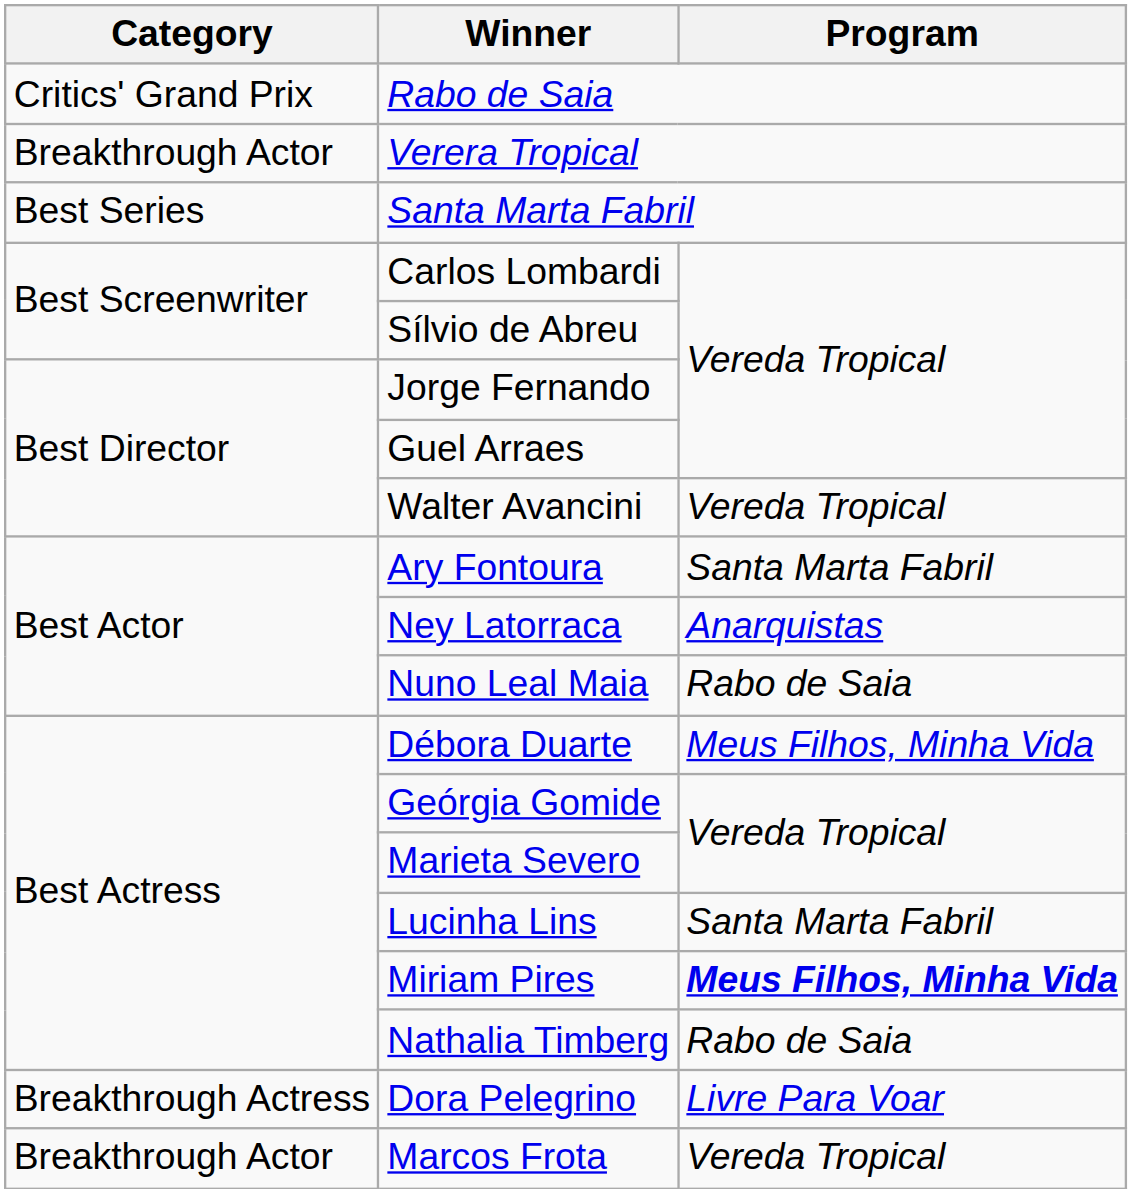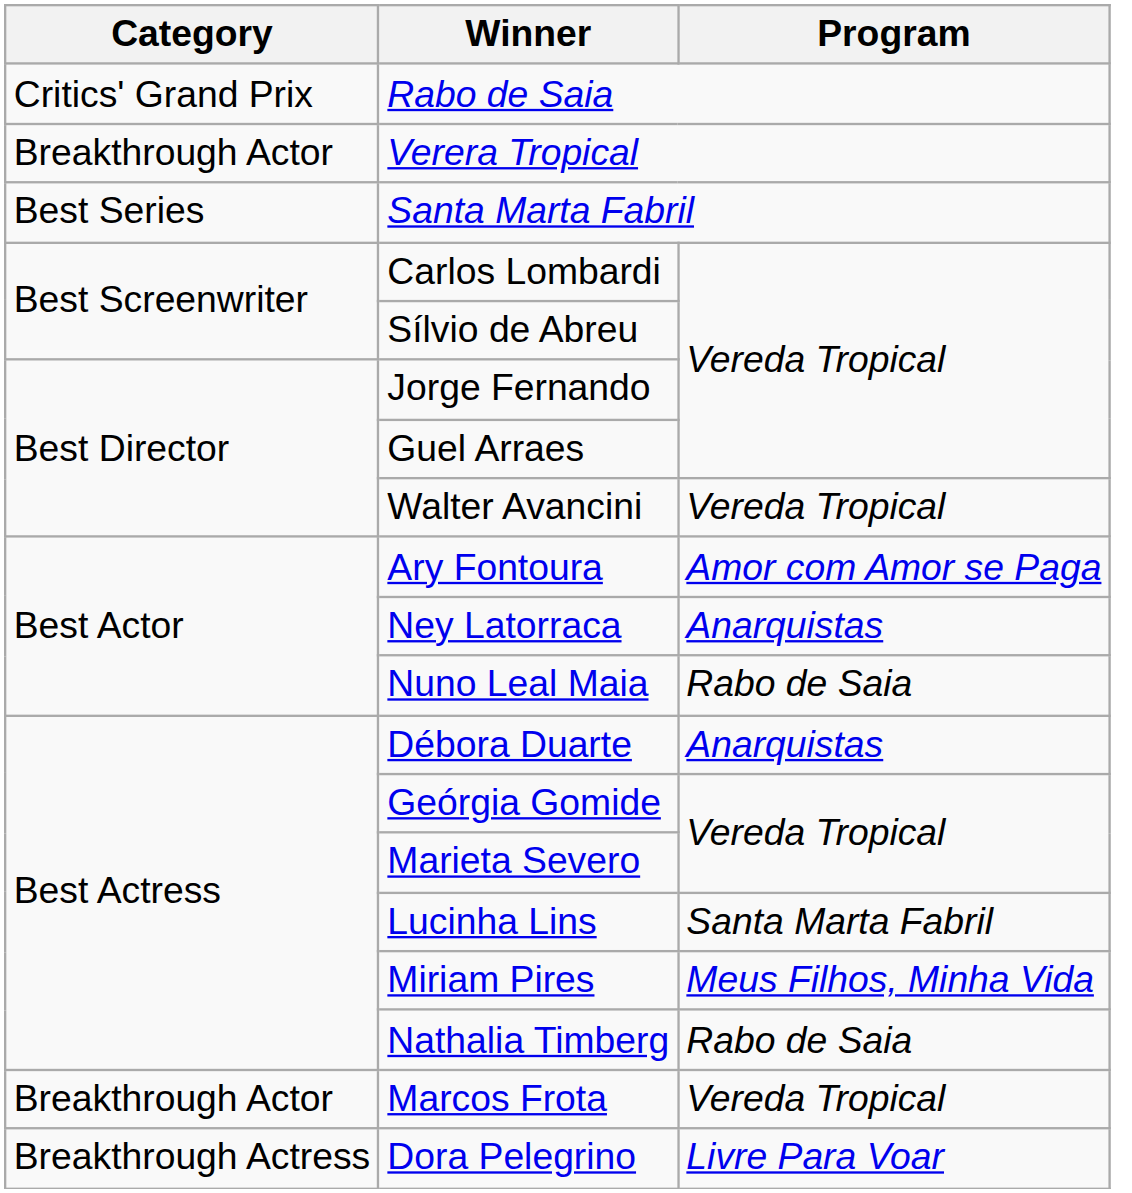 <table class="wikitable">
 <tr>
 <th>Category</th>
 <th>Winner</th>
 <th>Program</th>
 </tr>
 <tr>
 <td>Critics' Grand Prix</td>
 <td colspan="2"><em><a href='#'>Rabo de Saia</a></em></td>
 </tr>
 <tr>
 <td>Breakthrough Actor</td>
 <td colspan="2"><em><a href='#'>Verera Tropical</a></em></td>
 </tr>
 <tr>
 <td>Best Series</td>
 <td colspan="2"><em><a href='#'>Santa Marta Fabril</a></em></td>
 </tr>
 <tr>
 <td rowspan="2">Best Screenwriter</td>
 <td>Carlos Lombardi</td>
 <td rowspan="4"><em>Vereda Tropical</em></td>
 </tr>
 <tr>
 <td>Sílvio de Abreu</td>
 </tr>
 <tr>
 <td rowspan="3">Best Director</td>
 <td>Jorge Fernando</td>
 </tr>
 <tr>
 <td>Guel Arraes</td>
 </tr>
 <tr>
 <td>Walter Avancini</td>
 <td><em>Vereda Tropical</em></td>
 </tr>
 <tr>
 <td rowspan="3">Best Actor</td>
 <td><a href='#'>Ary Fontoura</a></td>
-<td><em>Santa Marta Fabril</em></td>
+<td><em><a href='#'>Amor com Amor se Paga</a></em></td>
 </tr>
 <tr>
 <td><a href='#'>Ney Latorraca</a></td>
 <td><em><a href='#'>Anarquistas</a></em></td>
 </tr>
 <tr>
 <td><a href='#'>Nuno Leal Maia</a></td>
 <td><em>Rabo de Saia</em></td>
 </tr>
 <tr>
 <td rowspan="6">Best Actress</td>
 <td><a href='#'>Débora Duarte</a></td>
-<td><em><a href='#'>Meus Filhos, Minha Vida</a></em></td>
+<td><em><a href='#'>Anarquistas</a></em></td>
 </tr>
 <tr>
 <td><a href='#'>Geórgia Gomide</a></td>
 <td rowspan="2"><em>Vereda Tropical</em></td>
 </tr>
 <tr>
 <td><a href='#'>Marieta Severo</a></td>
 </tr>
 <tr>
 <td><a href='#'>Lucinha Lins</a></td>
 <td><em>Santa Marta Fabril</em></td>
 </tr>
 <tr>
 <td><a href='#'>Miriam Pires</a></td>
-<td><strong><em><a href='#'>Meus Filhos, Minha Vida</a></em></strong></td>
+<td><em><a href='#'>Meus Filhos, Minha Vida</a></em></td>
 </tr>
 <tr>
 <td><a href='#'>Nathalia Timberg</a></td>
 <td><em>Rabo de Saia</em></td>
 </tr>
 <tr>
+<td>Breakthrough Actor</td>
+<td><a href='#'>Marcos Frota</a></td>
+<td><em>Vereda Tropical</em></td>
+</tr>
+<tr>
 <td>Breakthrough Actress</td>
 <td><a href='#'>Dora Pelegrino</a></td>
 <td><em><a href='#'>Livre Para Voar</a></em></td>
 </tr>
-<tr>
-<td>Breakthrough Actor</td>
-<td><a href='#'>Marcos Frota</a></td>
-<td><em>Vereda Tropical</em></td>
-</tr>
 </table>
